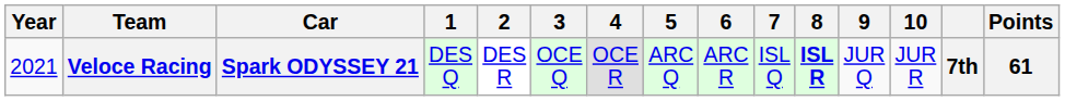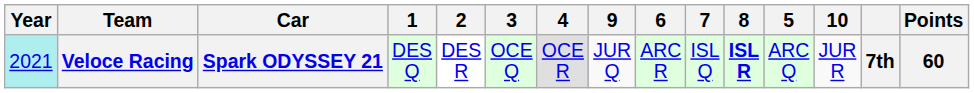 <table class="wikitable" style="text-align:center; font-size:85%">
 <tr>
 <th>Year</th>
 <th>Team</th>
 <th>Car</th>
 <th>1</th>
 <th>2</th>
 <th>3</th>
 <th>4</th>
-<th>5</th>
+<th>9</th>
 <th>6</th>
 <th>7</th>
 <th>8</th>
-<th>9</th>
+<th>5</th>
 <th>10</th>
 <th></th>
 <th>Points</th>
 </tr>
 <tr>
-<td><a href='#'>2021</a></td>
+<td style="background: paleturquoise;"><a href='#'>2021</a></td>
 <th nowrap><a href='#'>Veloce Racing</a></th>
 <th nowrap><a href='#'>Spark ODYSSEY 21</a></th>
 <td style="background:#DFFFDF;"><a href='#'>DES<br>Q</a><br></td>
 <td style="background:#FFFFFF;"><a href='#'>DES<br>R</a><br></td>
 <td style="background:#DFFFDF;"><a href='#'>OCE<br>Q</a><br></td>
 <td style="background:#DFDFDF;"><a href='#'>OCE<br>R</a><br></td>
-<td style="background:#DFFFDF;"><a href='#'>ARC<br>Q</a><br></td>
+<td style="background:#;"><a href='#'>JUR<br>Q</a></td>
 <td style="background:#DFFFDF;"><a href='#'>ARC<br>R</a><br></td>
 <td style="background:#DFFFDF;"><a href='#'>ISL<br>Q</a><br></td>
 <td style="background:#DFFFDF;"><strong><a href='#'>ISL<br>R</a><br></strong></td>
-<td style="background:#;"><a href='#'>JUR<br>Q</a></td>
+<td style="background:#DFFFDF;"><a href='#'>ARC<br>Q</a><br></td>
 <td style="background:#;"><a href='#'>JUR<br>R</a></td>
 <th>7th</th>
-<th>61</th>
+<th>60</th>
 </tr>
 </table>
